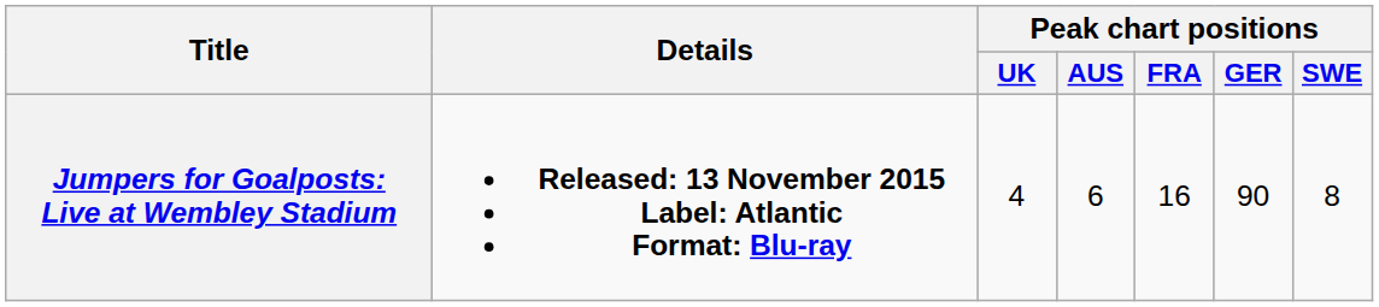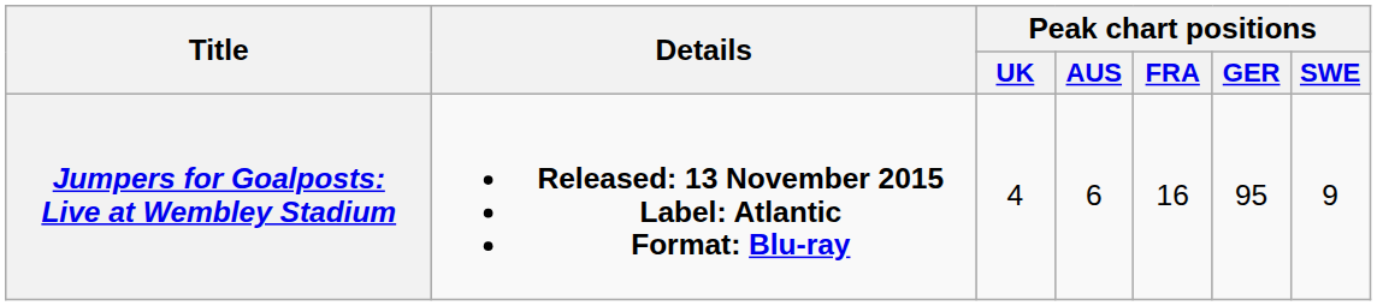 <table class="wikitable plainrowheaders" style="text-align:center;">
 <tr>
 <th scope="col" rowspan="2" style="width:14em;">Title</th>
 <th scope="col" rowspan="2" style="width:18em;">Details</th>
 <th scope="col" colspan="7">Peak chart positions</th>
 </tr>
 <tr>
 <th scope="col" style="width:2.5em;font-size:90%;"><a href='#'>UK</a><br></th>
 <th scope="col" style="width:2.5em;font-size:90%;"><a href='#'>AUS</a><br></th>
 <th scope="col" style="width:2.5em;font-size:90%;"><a href='#'>FRA</a><br></th>
 <th scope="col" style="width:2.5em;font-size:90%;"><a href='#'>GER</a><br></th>
 <th scope="col" style="width:2.5em;font-size:90%;"><a href='#'>SWE</a><br></th>
 </tr>
 <tr>
 <th scope="row"><em><a href='#'>Jumpers for Goalposts:<br>Live at Wembley Stadium</a></em></th>
 <td><strong><br><ul><li>Released: 13 November 2015</li><li>Label: Atlantic</li><li>Format: <a href='#'>Blu-ray</a></li></ul></strong></td>
 <td>4</td>
 <td>6</td>
 <td>16</td>
-<td>90</td>
-<td>8</td>
+<td>95</td>
+<td>9</td>
 </tr>
 </table>
